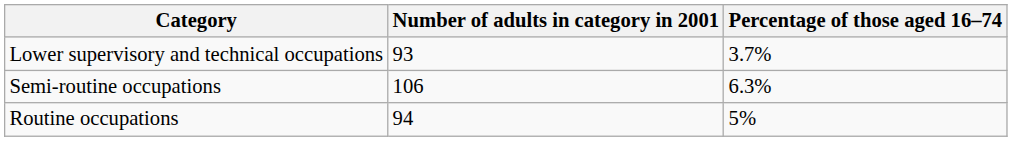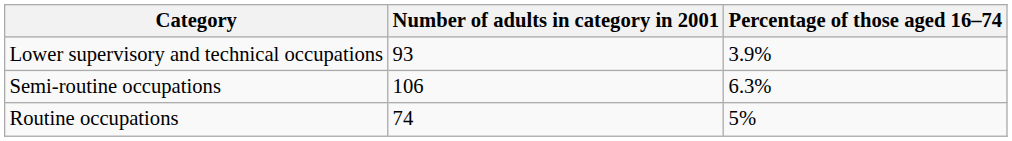 <table class="wikitable">
 <tr>
 <th>Category</th>
 <th>Number of adults in category in 2001</th>
 <th>Percentage of those aged 16–74</th>
 </tr>
 <tr>
 <td>Lower supervisory and technical occupations</td>
 <td>93</td>
-<td>3.7%</td>
+<td>3.9%</td>
 </tr>
 <tr>
 <td>Semi-routine occupations</td>
 <td>106</td>
 <td>6.3%</td>
 </tr>
 <tr>
 <td>Routine occupations</td>
-<td>94</td>
+<td>74</td>
 <td>5%</td>
 </tr>
 </table>
